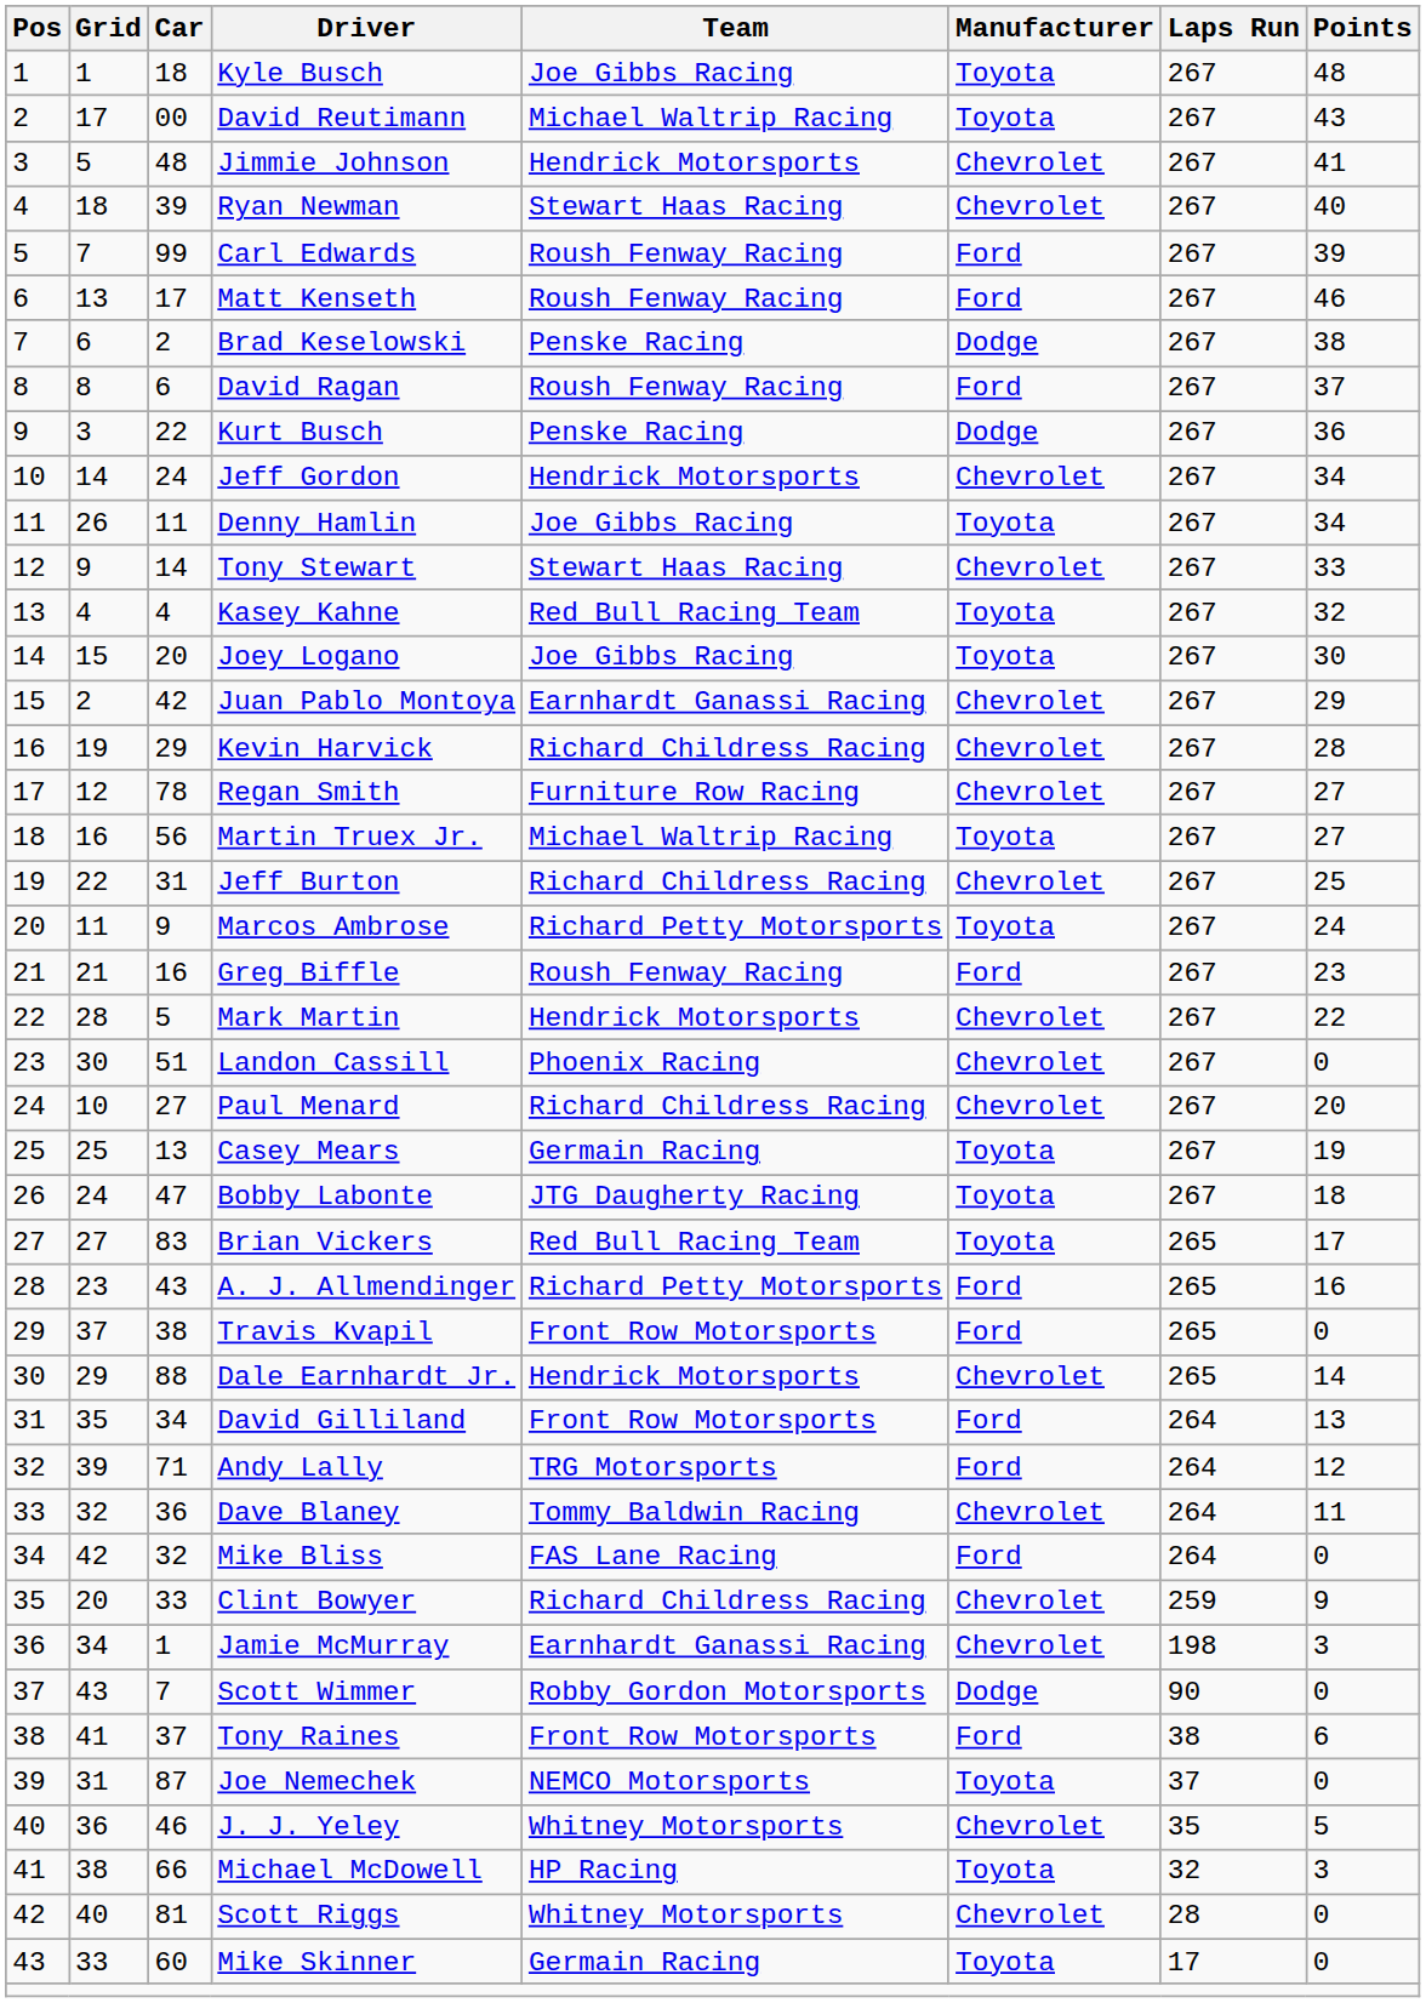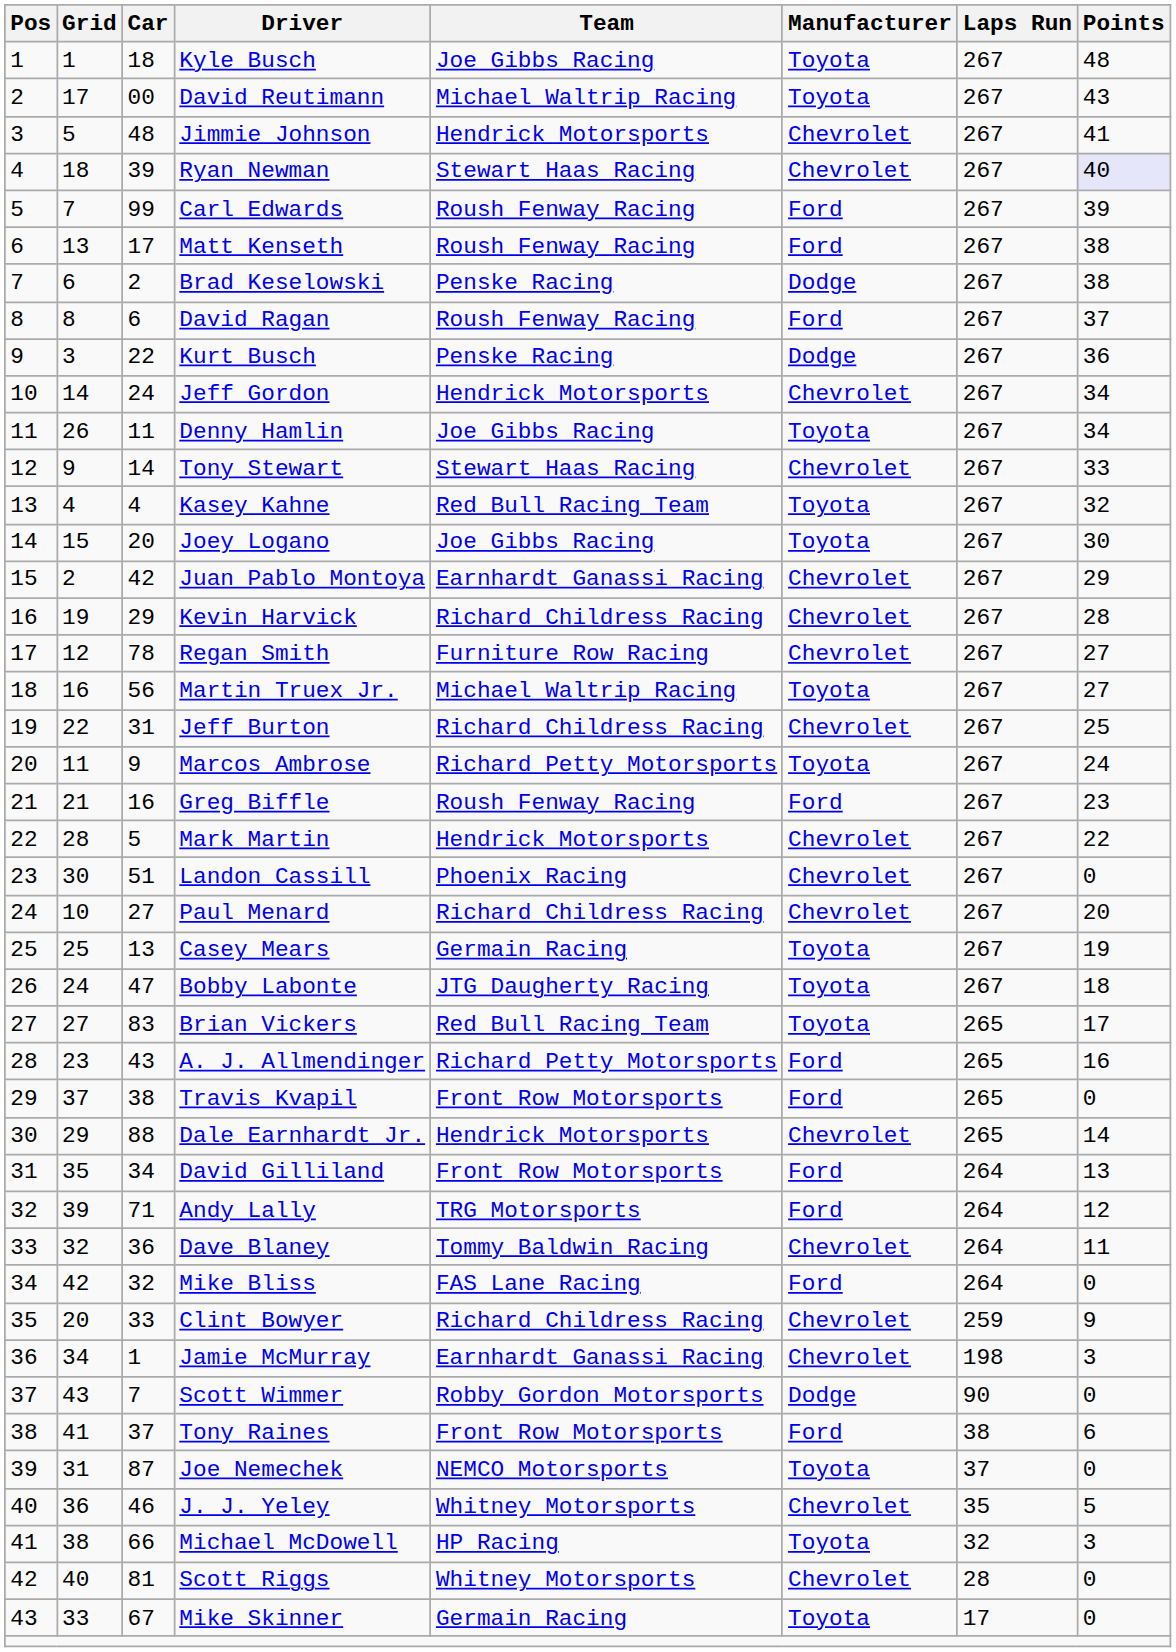 <table class="sortable wikitable" border="1">
 <tr>
 <th>Pos</th>
 <th>Grid</th>
 <th>Car</th>
 <th>Driver</th>
 <th>Team</th>
 <th>Manufacturer</th>
 <th>Laps Run</th>
 <th>Points</th>
 </tr>
 <tr>
 <td>1</td>
 <td>1</td>
 <td>18</td>
 <td><a href='#'>Kyle Busch</a></td>
 <td><a href='#'>Joe Gibbs Racing</a></td>
 <td><a href='#'>Toyota</a></td>
 <td>267</td>
 <td>48</td>
 </tr>
 <tr>
 <td>2</td>
 <td>17</td>
 <td>00</td>
 <td><a href='#'>David Reutimann</a></td>
 <td><a href='#'>Michael Waltrip Racing</a></td>
 <td><a href='#'>Toyota</a></td>
 <td>267</td>
 <td>43</td>
 </tr>
 <tr>
 <td>3</td>
 <td>5</td>
 <td>48</td>
 <td><a href='#'>Jimmie Johnson</a></td>
 <td><a href='#'>Hendrick Motorsports</a></td>
 <td><a href='#'>Chevrolet</a></td>
 <td>267</td>
 <td>41</td>
 </tr>
 <tr>
 <td>4</td>
 <td>18</td>
 <td>39</td>
 <td><a href='#'>Ryan Newman</a></td>
 <td><a href='#'>Stewart Haas Racing</a></td>
 <td><a href='#'>Chevrolet</a></td>
 <td>267</td>
-<td>40</td>
+<td style="background: lavender;">40</td>
 </tr>
 <tr>
 <td>5</td>
 <td>7</td>
 <td>99</td>
 <td><a href='#'>Carl Edwards</a></td>
 <td><a href='#'>Roush Fenway Racing</a></td>
 <td><a href='#'>Ford</a></td>
 <td>267</td>
 <td>39</td>
 </tr>
 <tr>
 <td>6</td>
 <td>13</td>
 <td>17</td>
 <td><a href='#'>Matt Kenseth</a></td>
 <td><a href='#'>Roush Fenway Racing</a></td>
 <td><a href='#'>Ford</a></td>
 <td>267</td>
-<td>46</td>
+<td>38</td>
 </tr>
 <tr>
 <td>7</td>
 <td>6</td>
 <td>2</td>
 <td><a href='#'>Brad Keselowski</a></td>
 <td><a href='#'>Penske Racing</a></td>
 <td><a href='#'>Dodge</a></td>
 <td>267</td>
 <td>38</td>
 </tr>
 <tr>
 <td>8</td>
 <td>8</td>
 <td>6</td>
 <td><a href='#'>David Ragan</a></td>
 <td><a href='#'>Roush Fenway Racing</a></td>
 <td><a href='#'>Ford</a></td>
 <td>267</td>
 <td>37</td>
 </tr>
 <tr>
 <td>9</td>
 <td>3</td>
 <td>22</td>
 <td><a href='#'>Kurt Busch</a></td>
 <td><a href='#'>Penske Racing</a></td>
 <td><a href='#'>Dodge</a></td>
 <td>267</td>
 <td>36</td>
 </tr>
 <tr>
 <td>10</td>
 <td>14</td>
 <td>24</td>
 <td><a href='#'>Jeff Gordon</a></td>
 <td><a href='#'>Hendrick Motorsports</a></td>
 <td><a href='#'>Chevrolet</a></td>
 <td>267</td>
 <td>34</td>
 </tr>
 <tr>
 <td>11</td>
 <td>26</td>
 <td>11</td>
 <td><a href='#'>Denny Hamlin</a></td>
 <td><a href='#'>Joe Gibbs Racing</a></td>
 <td><a href='#'>Toyota</a></td>
 <td>267</td>
 <td>34</td>
 </tr>
 <tr>
 <td>12</td>
 <td>9</td>
 <td>14</td>
 <td><a href='#'>Tony Stewart</a></td>
 <td><a href='#'>Stewart Haas Racing</a></td>
 <td><a href='#'>Chevrolet</a></td>
 <td>267</td>
 <td>33</td>
 </tr>
 <tr>
 <td>13</td>
 <td>4</td>
 <td>4</td>
 <td><a href='#'>Kasey Kahne</a></td>
 <td><a href='#'>Red Bull Racing Team</a></td>
 <td><a href='#'>Toyota</a></td>
 <td>267</td>
 <td>32</td>
 </tr>
 <tr>
 <td>14</td>
 <td>15</td>
 <td>20</td>
 <td><a href='#'>Joey Logano</a></td>
 <td><a href='#'>Joe Gibbs Racing</a></td>
 <td><a href='#'>Toyota</a></td>
 <td>267</td>
 <td>30</td>
 </tr>
 <tr>
 <td>15</td>
 <td>2</td>
 <td>42</td>
 <td><a href='#'>Juan Pablo Montoya</a></td>
 <td><a href='#'>Earnhardt Ganassi Racing</a></td>
 <td><a href='#'>Chevrolet</a></td>
 <td>267</td>
 <td>29</td>
 </tr>
 <tr>
 <td>16</td>
 <td>19</td>
 <td>29</td>
 <td><a href='#'>Kevin Harvick</a></td>
 <td><a href='#'>Richard Childress Racing</a></td>
 <td><a href='#'>Chevrolet</a></td>
 <td>267</td>
 <td>28</td>
 </tr>
 <tr>
 <td>17</td>
 <td>12</td>
 <td>78</td>
 <td><a href='#'>Regan Smith</a></td>
 <td><a href='#'>Furniture Row Racing</a></td>
 <td><a href='#'>Chevrolet</a></td>
 <td>267</td>
 <td>27</td>
 </tr>
 <tr>
 <td>18</td>
 <td>16</td>
 <td>56</td>
 <td><a href='#'>Martin Truex Jr.</a></td>
 <td><a href='#'>Michael Waltrip Racing</a></td>
 <td><a href='#'>Toyota</a></td>
 <td>267</td>
 <td>27</td>
 </tr>
 <tr>
 <td>19</td>
 <td>22</td>
 <td>31</td>
 <td><a href='#'>Jeff Burton</a></td>
 <td><a href='#'>Richard Childress Racing</a></td>
 <td><a href='#'>Chevrolet</a></td>
 <td>267</td>
 <td>25</td>
 </tr>
 <tr>
 <td>20</td>
 <td>11</td>
 <td>9</td>
 <td><a href='#'>Marcos Ambrose</a></td>
 <td><a href='#'>Richard Petty Motorsports</a></td>
 <td><a href='#'>Toyota</a></td>
 <td>267</td>
 <td>24</td>
 </tr>
 <tr>
 <td>21</td>
 <td>21</td>
 <td>16</td>
 <td><a href='#'>Greg Biffle</a></td>
 <td><a href='#'>Roush Fenway Racing</a></td>
 <td><a href='#'>Ford</a></td>
 <td>267</td>
 <td>23</td>
 </tr>
 <tr>
 <td>22</td>
 <td>28</td>
 <td>5</td>
 <td><a href='#'>Mark Martin</a></td>
 <td><a href='#'>Hendrick Motorsports</a></td>
 <td><a href='#'>Chevrolet</a></td>
 <td>267</td>
 <td>22</td>
 </tr>
 <tr>
 <td>23</td>
 <td>30</td>
 <td>51</td>
 <td><a href='#'>Landon Cassill</a></td>
 <td><a href='#'>Phoenix Racing</a></td>
 <td><a href='#'>Chevrolet</a></td>
 <td>267</td>
 <td>0</td>
 </tr>
 <tr>
 <td>24</td>
 <td>10</td>
 <td>27</td>
 <td><a href='#'>Paul Menard</a></td>
 <td><a href='#'>Richard Childress Racing</a></td>
 <td><a href='#'>Chevrolet</a></td>
 <td>267</td>
 <td>20</td>
 </tr>
 <tr>
 <td>25</td>
 <td>25</td>
 <td>13</td>
 <td><a href='#'>Casey Mears</a></td>
 <td><a href='#'>Germain Racing</a></td>
 <td><a href='#'>Toyota</a></td>
 <td>267</td>
 <td>19</td>
 </tr>
 <tr>
 <td>26</td>
 <td>24</td>
 <td>47</td>
 <td><a href='#'>Bobby Labonte</a></td>
 <td><a href='#'>JTG Daugherty Racing</a></td>
 <td><a href='#'>Toyota</a></td>
 <td>267</td>
 <td>18</td>
 </tr>
 <tr>
 <td>27</td>
 <td>27</td>
 <td>83</td>
 <td><a href='#'>Brian Vickers</a></td>
 <td><a href='#'>Red Bull Racing Team</a></td>
 <td><a href='#'>Toyota</a></td>
 <td>265</td>
 <td>17</td>
 </tr>
 <tr>
 <td>28</td>
 <td>23</td>
 <td>43</td>
 <td><a href='#'>A. J. Allmendinger</a></td>
 <td><a href='#'>Richard Petty Motorsports</a></td>
 <td><a href='#'>Ford</a></td>
 <td>265</td>
 <td>16</td>
 </tr>
 <tr>
 <td>29</td>
 <td>37</td>
 <td>38</td>
 <td><a href='#'>Travis Kvapil</a></td>
 <td><a href='#'>Front Row Motorsports</a></td>
 <td><a href='#'>Ford</a></td>
 <td>265</td>
 <td>0</td>
 </tr>
 <tr>
 <td>30</td>
 <td>29</td>
 <td>88</td>
 <td><a href='#'>Dale Earnhardt Jr.</a></td>
 <td><a href='#'>Hendrick Motorsports</a></td>
 <td><a href='#'>Chevrolet</a></td>
 <td>265</td>
 <td>14</td>
 </tr>
 <tr>
 <td>31</td>
 <td>35</td>
 <td>34</td>
 <td><a href='#'>David Gilliland</a></td>
 <td><a href='#'>Front Row Motorsports</a></td>
 <td><a href='#'>Ford</a></td>
 <td>264</td>
 <td>13</td>
 </tr>
 <tr>
 <td>32</td>
 <td>39</td>
 <td>71</td>
 <td><a href='#'>Andy Lally</a></td>
 <td><a href='#'>TRG Motorsports</a></td>
 <td><a href='#'>Ford</a></td>
 <td>264</td>
 <td>12</td>
 </tr>
 <tr>
 <td>33</td>
 <td>32</td>
 <td>36</td>
 <td><a href='#'>Dave Blaney</a></td>
 <td><a href='#'>Tommy Baldwin Racing</a></td>
 <td><a href='#'>Chevrolet</a></td>
 <td>264</td>
 <td>11</td>
 </tr>
 <tr>
 <td>34</td>
 <td>42</td>
 <td>32</td>
 <td><a href='#'>Mike Bliss</a></td>
 <td><a href='#'>FAS Lane Racing</a></td>
 <td><a href='#'>Ford</a></td>
 <td>264</td>
 <td>0</td>
 </tr>
 <tr>
 <td>35</td>
 <td>20</td>
 <td>33</td>
 <td><a href='#'>Clint Bowyer</a></td>
 <td><a href='#'>Richard Childress Racing</a></td>
 <td><a href='#'>Chevrolet</a></td>
 <td>259</td>
 <td>9</td>
 </tr>
 <tr>
 <td>36</td>
 <td>34</td>
 <td>1</td>
 <td><a href='#'>Jamie McMurray</a></td>
 <td><a href='#'>Earnhardt Ganassi Racing</a></td>
 <td><a href='#'>Chevrolet</a></td>
 <td>198</td>
 <td>3</td>
 </tr>
 <tr>
 <td>37</td>
 <td>43</td>
 <td>7</td>
 <td><a href='#'>Scott Wimmer</a></td>
 <td><a href='#'>Robby Gordon Motorsports</a></td>
 <td><a href='#'>Dodge</a></td>
 <td>90</td>
 <td>0</td>
 </tr>
 <tr>
 <td>38</td>
 <td>41</td>
 <td>37</td>
 <td><a href='#'>Tony Raines</a></td>
 <td><a href='#'>Front Row Motorsports</a></td>
 <td><a href='#'>Ford</a></td>
 <td>38</td>
 <td>6</td>
 </tr>
 <tr>
 <td>39</td>
 <td>31</td>
 <td>87</td>
 <td><a href='#'>Joe Nemechek</a></td>
 <td><a href='#'>NEMCO Motorsports</a></td>
 <td><a href='#'>Toyota</a></td>
 <td>37</td>
 <td>0</td>
 </tr>
 <tr>
 <td>40</td>
 <td>36</td>
 <td>46</td>
 <td><a href='#'>J. J. Yeley</a></td>
 <td><a href='#'>Whitney Motorsports</a></td>
 <td><a href='#'>Chevrolet</a></td>
 <td>35</td>
 <td>5</td>
 </tr>
 <tr>
 <td>41</td>
 <td>38</td>
 <td>66</td>
 <td><a href='#'>Michael McDowell</a></td>
 <td><a href='#'>HP Racing</a></td>
 <td><a href='#'>Toyota</a></td>
 <td>32</td>
 <td>3</td>
 </tr>
 <tr>
 <td>42</td>
 <td>40</td>
 <td>81</td>
 <td><a href='#'>Scott Riggs</a></td>
 <td><a href='#'>Whitney Motorsports</a></td>
 <td><a href='#'>Chevrolet</a></td>
 <td>28</td>
 <td>0</td>
 </tr>
 <tr>
 <td>43</td>
 <td>33</td>
-<td>60</td>
+<td>67</td>
 <td><a href='#'>Mike Skinner</a></td>
 <td><a href='#'>Germain Racing</a></td>
 <td><a href='#'>Toyota</a></td>
 <td>17</td>
 <td>0</td>
 </tr>
 <tr class="sortbottom">
 <td colspan="9"></td>
 </tr>
 </table>
